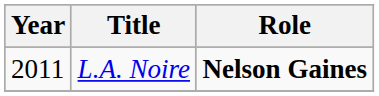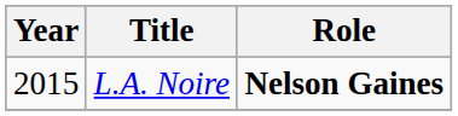 <table class="wikitable">
 <tr>
 <th>Year</th>
 <th>Title</th>
 <th>Role</th>
 </tr>
 <tr>
-<td>2011</td>
+<td>2015</td>
 <td><em><a href='#'>L.A. Noire</a></em></td>
 <td><strong>Nelson Gaines</strong></td>
 </tr>
 <tr>
 </tr>
 </table>
